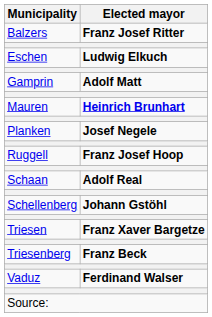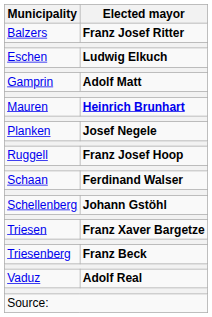 <table class="wikitable" style="text-align:right">
 <tr>
 <th>Municipality</th>
 <th>Elected mayor</th>
 </tr>
 <tr>
 <td align="left"><a href='#'>Balzers</a></td>
 <td align="left"><strong>Franz Josef Ritter</strong></td>
 </tr>
 <tr>
 <th colspan="2"></th>
 </tr>
 <tr>
 <td align="left"><a href='#'>Eschen</a></td>
 <td align="left"><strong>Ludwig Elkuch</strong></td>
 </tr>
 <tr>
 <th colspan="2"></th>
 </tr>
 <tr>
 <td align="left"><a href='#'>Gamprin</a></td>
 <td align="left"><strong>Adolf Matt</strong></td>
 </tr>
 <tr>
 <th colspan="2"></th>
 </tr>
 <tr>
 <td align="left"><a href='#'>Mauren</a></td>
 <td align="left"><strong><a href='#'>Heinrich Brunhart</a></strong></td>
 </tr>
 <tr>
 <th colspan="2"></th>
 </tr>
 <tr>
 <td align="left"><a href='#'>Planken</a></td>
 <td align="left"><strong>Josef Negele</strong></td>
 </tr>
 <tr>
 <th colspan="2"></th>
 </tr>
 <tr>
 <td align="left"><a href='#'>Ruggell</a></td>
 <td align="left"><strong>Franz Josef Hoop</strong></td>
 </tr>
 <tr>
 <th colspan="2"></th>
 </tr>
 <tr>
 <td align="left"><a href='#'>Schaan</a></td>
-<td align="left"><strong>Adolf Real</strong></td>
+<td align="left"><strong>Ferdinand Walser</strong></td>
 </tr>
 <tr>
 <th colspan="2"></th>
 </tr>
 <tr>
 <td align="left"><a href='#'>Schellenberg</a></td>
 <td align="left"><strong>Johann Gstöhl</strong></td>
 </tr>
 <tr>
 <th colspan="2"></th>
 </tr>
 <tr>
 <td align="left"><a href='#'>Triesen</a></td>
 <td align="left"><strong>Franz Xaver Bargetze</strong></td>
 </tr>
 <tr>
 <th colspan="2"></th>
 </tr>
 <tr>
 <td align="left"><a href='#'>Triesenberg</a></td>
 <td align="left"><strong>Franz Beck</strong></td>
 </tr>
 <tr>
 <th colspan="2"></th>
 </tr>
 <tr>
 <td align="left"><a href='#'>Vaduz</a></td>
-<td align="left"><strong>Ferdinand Walser</strong></td>
+<td align="left"><strong>Adolf Real</strong></td>
 </tr>
 <tr>
 <th colspan="2"></th>
 </tr>
 <tr>
 <td colspan="2" align="left">Source: </td>
 </tr>
 </table>
